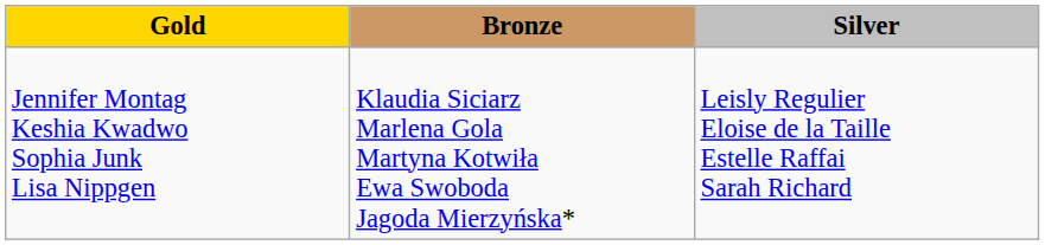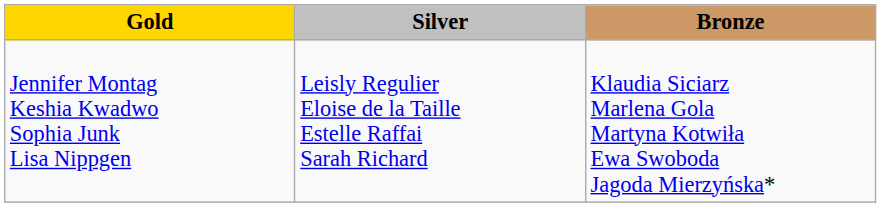 <table class="wikitable" style="text-align:left">
 <tr align="center">
 <td width=200 bgcolor=gold><strong>Gold</strong></td>
+<td width=200 bgcolor=silver><strong>Silver</strong></td>
 <td width=200 bgcolor=CC9966><strong>Bronze</strong></td>
-<td width=200 bgcolor=silver><strong>Silver</strong></td>
 </tr>
 <tr>
 <td valign=top><em></em><br><a href='#'>Jennifer Montag</a><br><a href='#'>Keshia Kwadwo</a><br><a href='#'>Sophia Junk</a><br><a href='#'>Lisa Nippgen</a></td>
+<td valign=top><em></em><br><a href='#'>Leisly Regulier</a><br><a href='#'>Eloise de la Taille</a><br><a href='#'>Estelle Raffai</a><br><a href='#'>Sarah Richard</a></td>
 <td valign=top><em></em><br><a href='#'>Klaudia Siciarz</a><br><a href='#'>Marlena Gola</a><br><a href='#'>Martyna Kotwiła</a><br><a href='#'>Ewa Swoboda</a><br><a href='#'>Jagoda Mierzyńska</a>*</td>
-<td valign=top><em></em><br><a href='#'>Leisly Regulier</a><br><a href='#'>Eloise de la Taille</a><br><a href='#'>Estelle Raffai</a><br><a href='#'>Sarah Richard</a></td>
 </tr>
 </table>
